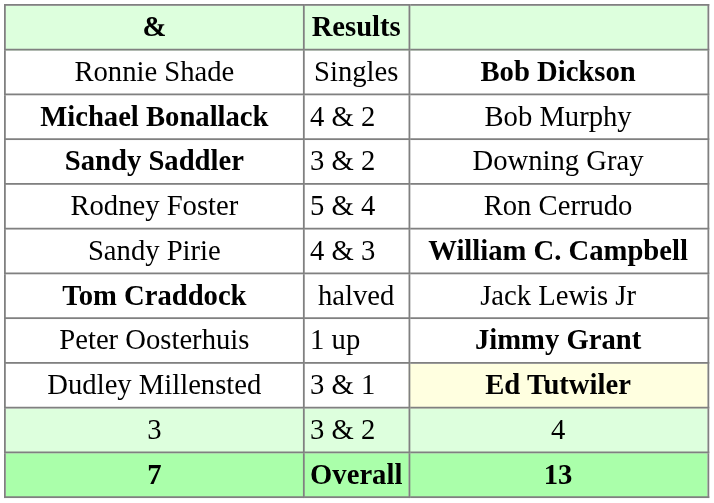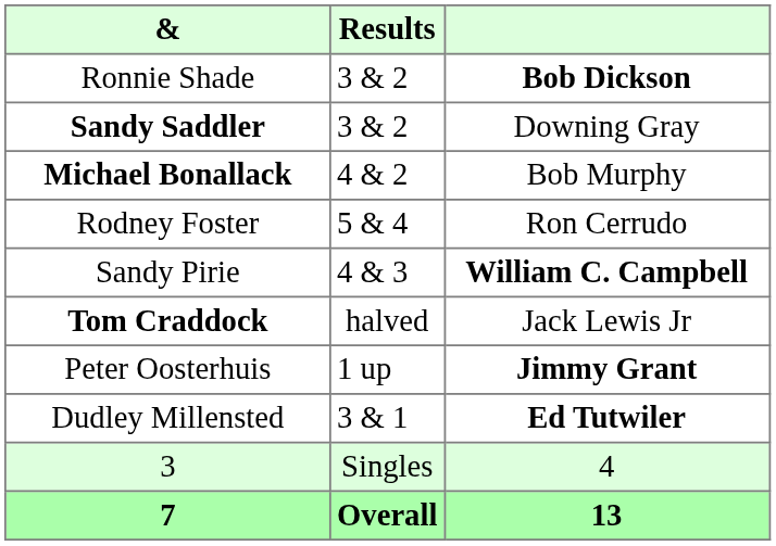 <table border="1" cellpadding="3" style="border-collapse: collapse; text-align:center;">
 <tr style="background:#ddffdd;">
 <th width=160> & </th>
 <th>Results</th>
 <th width=160></th>
 </tr>
 <tr>
 <td>Ronnie Shade</td>
-<td>Singles</td>
+<td align=left> 3 & 2</td>
 <td><strong>Bob Dickson</strong></td>
+</tr>
+<tr>
+<td><strong>Sandy Saddler</strong></td>
+<td align=left> 3 & 2</td>
+<td>Downing Gray</td>
 </tr>
 <tr>
 <td><strong>Michael Bonallack</strong></td>
 <td align=left> 4 & 2</td>
 <td>Bob Murphy</td>
-</tr>
-<tr>
-<td><strong>Sandy Saddler</strong></td>
-<td align=left> 3 & 2</td>
-<td>Downing Gray</td>
 </tr>
 <tr>
 <td>Rodney Foster</td>
 <td align=left> 5 & 4</td>
 <td>Ron Cerrudo</td>
 </tr>
 <tr>
 <td>Sandy Pirie</td>
 <td align=left> 4 & 3</td>
 <td><strong>William C. Campbell</strong></td>
 </tr>
 <tr>
 <td><strong>Tom Craddock</strong></td>
 <td>halved</td>
 <td>Jack Lewis Jr</td>
 </tr>
 <tr>
 <td>Peter Oosterhuis</td>
 <td align=left> 1 up</td>
 <td><strong>Jimmy Grant</strong></td>
 </tr>
 <tr>
 <td>Dudley Millensted</td>
 <td align=left> 3 & 1</td>
-<td style="background: lightyellow;"><strong>Ed Tutwiler</strong></td>
+<td><strong>Ed Tutwiler</strong></td>
 </tr>
 <tr style="background:#ddffdd;">
 <td>3</td>
-<td align=left> 3 & 2</td>
+<td>Singles</td>
 <td>4</td>
 </tr>
 <tr style="background:#aaffaa;">
 <th>7</th>
 <th>Overall</th>
 <th>13</th>
 </tr>
 </table>
